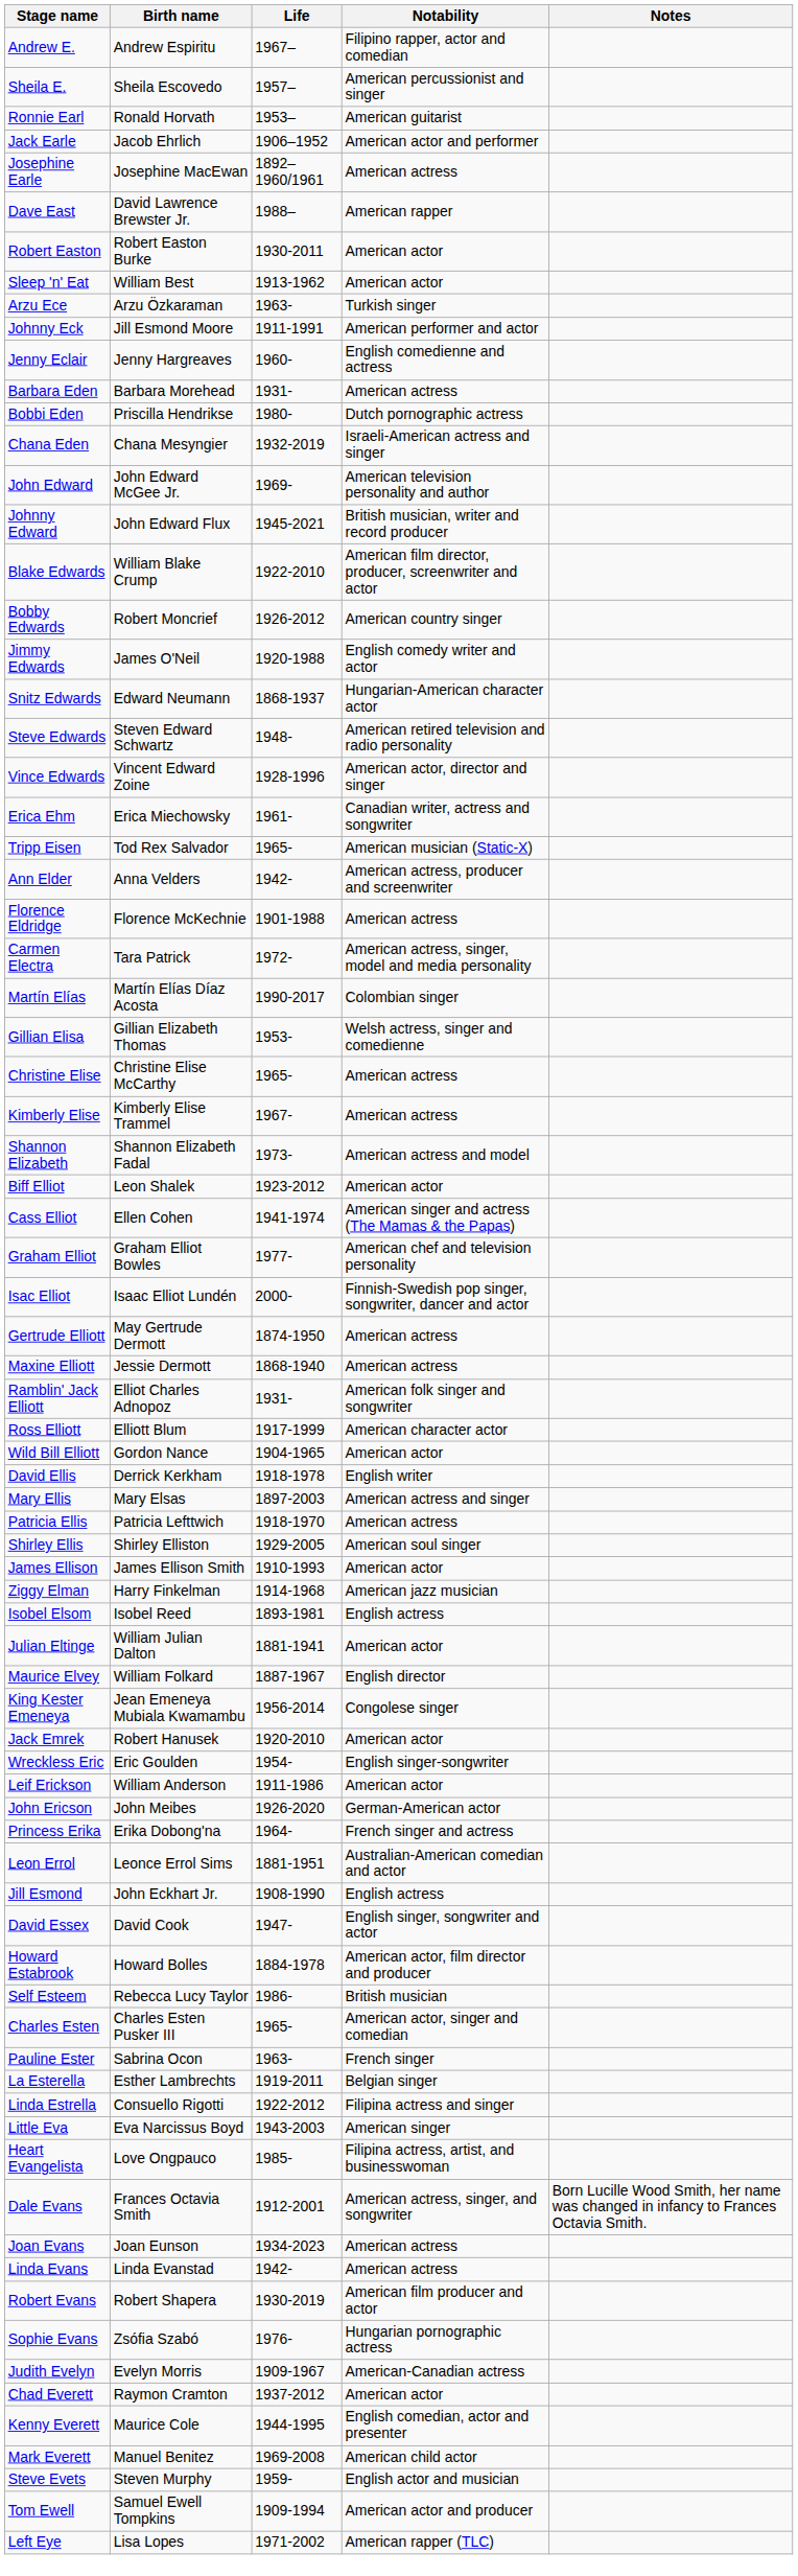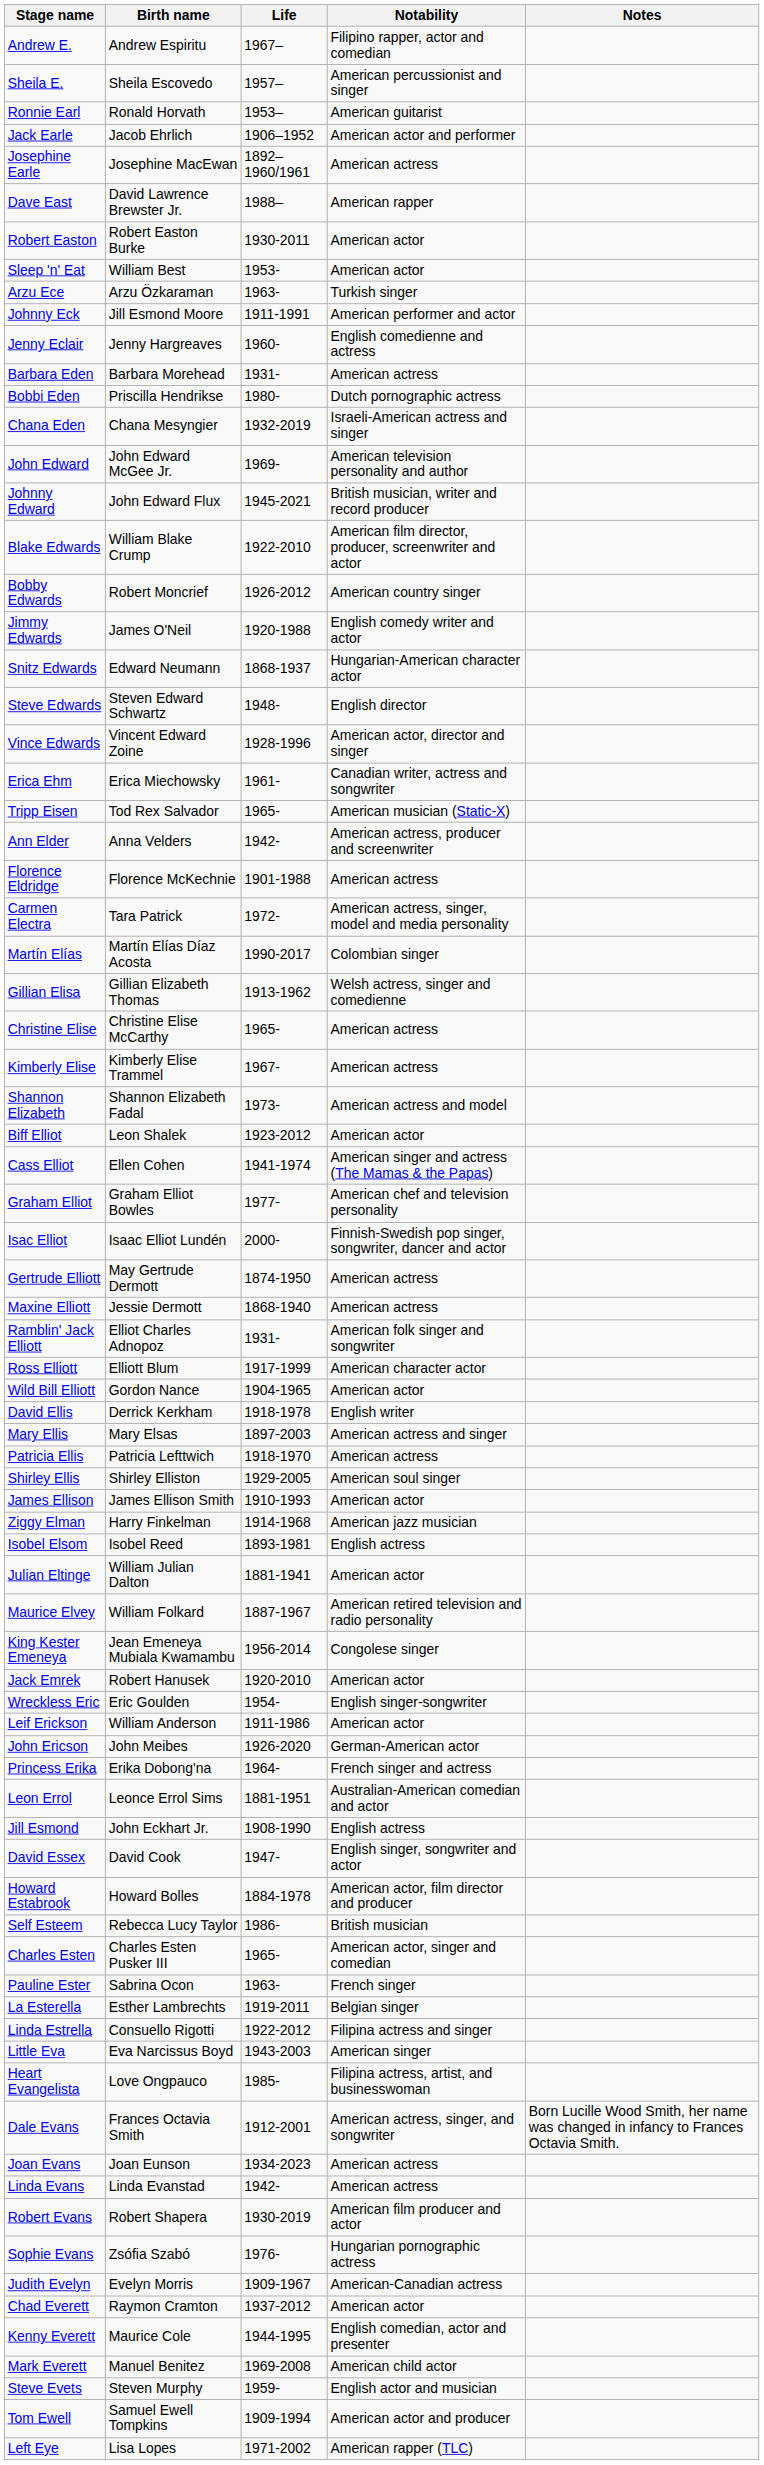 <table class="wikitable sortable">
 <tr>
 <th>Stage name</th>
 <th>Birth name</th>
 <th>Life</th>
 <th>Notability</th>
 <th>Notes</th>
 </tr>
 <tr>
 <td><a href='#'>Andrew E.</a></td>
 <td>Andrew Espiritu</td>
 <td>1967–</td>
 <td>Filipino rapper, actor and comedian</td>
 <td></td>
 </tr>
 <tr>
 <td><a href='#'>Sheila E.</a></td>
 <td>Sheila Escovedo</td>
 <td>1957–</td>
 <td>American percussionist and singer</td>
 <td></td>
 </tr>
 <tr>
 <td><a href='#'>Ronnie Earl</a></td>
 <td>Ronald Horvath</td>
 <td>1953–</td>
 <td>American guitarist</td>
 <td></td>
 </tr>
 <tr>
 <td><a href='#'>Jack Earle</a></td>
 <td>Jacob Ehrlich</td>
 <td>1906–1952</td>
 <td>American actor and performer</td>
 <td></td>
 </tr>
 <tr>
 <td><a href='#'>Josephine Earle</a></td>
 <td>Josephine MacEwan</td>
 <td>1892–1960/1961</td>
 <td>American actress</td>
 <td></td>
 </tr>
 <tr>
 <td><a href='#'>Dave East</a></td>
 <td>David Lawrence Brewster Jr.</td>
 <td>1988–</td>
 <td>American rapper</td>
 <td></td>
 </tr>
 <tr>
 <td><a href='#'>Robert Easton</a></td>
 <td>Robert Easton Burke</td>
 <td>1930-2011</td>
 <td>American actor</td>
 <td></td>
 </tr>
 <tr>
 <td><a href='#'>Sleep 'n' Eat</a></td>
 <td>William Best</td>
-<td>1913-1962</td>
+<td>1953-</td>
 <td>American actor</td>
 <td></td>
 </tr>
 <tr>
 <td><a href='#'>Arzu Ece</a></td>
 <td>Arzu Özkaraman</td>
 <td>1963-</td>
 <td>Turkish singer</td>
 <td></td>
 </tr>
 <tr>
 <td><a href='#'>Johnny Eck</a></td>
 <td>Jill Esmond Moore</td>
 <td>1911-1991</td>
 <td>American performer and actor</td>
 <td></td>
 </tr>
 <tr>
 <td><a href='#'>Jenny Eclair</a></td>
 <td>Jenny Hargreaves</td>
 <td>1960-</td>
 <td>English comedienne and actress</td>
 <td></td>
 </tr>
 <tr>
 <td><a href='#'>Barbara Eden</a></td>
 <td>Barbara Morehead</td>
 <td>1931-</td>
 <td>American actress</td>
 <td></td>
 </tr>
 <tr>
 <td><a href='#'>Bobbi Eden</a></td>
 <td>Priscilla Hendrikse</td>
 <td>1980-</td>
 <td>Dutch pornographic actress</td>
 <td></td>
 </tr>
 <tr>
 <td><a href='#'>Chana Eden</a></td>
 <td>Chana Mesyngier</td>
 <td>1932-2019</td>
 <td>Israeli-American actress and singer</td>
 <td></td>
 </tr>
 <tr>
 <td><a href='#'>John Edward</a></td>
 <td>John Edward McGee Jr.</td>
 <td>1969-</td>
 <td>American television personality and author</td>
 <td></td>
 </tr>
 <tr>
 <td><a href='#'>Johnny Edward</a></td>
 <td>John Edward Flux</td>
 <td>1945-2021</td>
 <td>British musician, writer and record producer</td>
 </tr>
 <tr>
 <td><a href='#'>Blake Edwards</a></td>
 <td>William Blake Crump</td>
 <td>1922-2010</td>
 <td>American film director, producer, screenwriter and actor</td>
 <td></td>
 </tr>
 <tr>
 <td><a href='#'>Bobby Edwards</a></td>
 <td>Robert Moncrief</td>
 <td>1926-2012</td>
 <td>American country singer</td>
 <td></td>
 </tr>
 <tr>
 <td><a href='#'>Jimmy Edwards</a></td>
 <td>James O'Neil</td>
 <td>1920-1988</td>
 <td>English comedy writer and actor</td>
 <td></td>
 </tr>
 <tr>
 <td><a href='#'>Snitz Edwards</a></td>
 <td>Edward Neumann</td>
 <td>1868-1937</td>
 <td>Hungarian-American character actor</td>
 <td></td>
 </tr>
 <tr>
 <td><a href='#'>Steve Edwards</a></td>
 <td>Steven Edward Schwartz</td>
 <td>1948-</td>
-<td>American retired television and radio personality</td>
+<td>English director</td>
 <td></td>
 </tr>
 <tr>
 <td><a href='#'>Vince Edwards</a></td>
 <td>Vincent Edward Zoine</td>
 <td>1928-1996</td>
 <td>American actor, director and singer</td>
 <td></td>
 </tr>
 <tr>
 <td><a href='#'>Erica Ehm</a></td>
 <td>Erica Miechowsky</td>
 <td>1961-</td>
 <td>Canadian writer, actress and songwriter</td>
 <td></td>
 </tr>
 <tr>
 <td><a href='#'>Tripp Eisen</a></td>
 <td>Tod Rex Salvador</td>
 <td>1965-</td>
 <td>American musician (<a href='#'>Static-X</a>)</td>
 <td></td>
 </tr>
 <tr>
 <td><a href='#'>Ann Elder</a></td>
 <td>Anna Velders</td>
 <td>1942-</td>
 <td>American actress, producer and screenwriter</td>
 <td></td>
 </tr>
 <tr>
 <td><a href='#'>Florence Eldridge</a></td>
 <td>Florence McKechnie</td>
 <td>1901-1988</td>
 <td>American actress</td>
 <td></td>
 </tr>
 <tr>
 <td><a href='#'>Carmen Electra</a></td>
 <td>Tara Patrick</td>
 <td>1972-</td>
 <td>American actress, singer, model and media personality</td>
 <td></td>
 </tr>
 <tr>
 <td><a href='#'>Martín Elías</a></td>
 <td>Martín Elías Díaz Acosta</td>
 <td>1990-2017</td>
 <td>Colombian singer</td>
 <td></td>
 </tr>
 <tr>
 <td><a href='#'>Gillian Elisa</a></td>
 <td>Gillian Elizabeth Thomas</td>
-<td>1953-</td>
+<td>1913-1962</td>
 <td>Welsh actress, singer and comedienne</td>
 <td></td>
 </tr>
 <tr>
 <td><a href='#'>Christine Elise</a></td>
 <td>Christine Elise McCarthy</td>
 <td>1965-</td>
 <td>American actress</td>
 <td></td>
 </tr>
 <tr>
 <td><a href='#'>Kimberly Elise</a></td>
 <td>Kimberly Elise Trammel</td>
 <td>1967-</td>
 <td>American actress</td>
 <td></td>
 </tr>
 <tr>
 <td><a href='#'>Shannon Elizabeth</a></td>
 <td>Shannon Elizabeth Fadal</td>
 <td>1973-</td>
 <td>American actress and model</td>
 <td></td>
 </tr>
 <tr>
 <td><a href='#'>Biff Elliot</a></td>
 <td>Leon Shalek</td>
 <td>1923-2012</td>
 <td>American actor</td>
 <td></td>
 </tr>
 <tr>
 <td><a href='#'>Cass Elliot</a></td>
 <td>Ellen Cohen</td>
 <td>1941-1974</td>
 <td>American singer and actress (<a href='#'>The Mamas & the Papas</a>)</td>
 <td></td>
 </tr>
 <tr>
 <td><a href='#'>Graham Elliot</a></td>
 <td>Graham Elliot Bowles</td>
 <td>1977-</td>
 <td>American chef and television personality</td>
 <td></td>
 </tr>
 <tr>
 <td><a href='#'>Isac Elliot</a></td>
 <td>Isaac Elliot Lundén</td>
 <td>2000-</td>
 <td>Finnish-Swedish pop singer, songwriter, dancer and actor</td>
 <td></td>
 </tr>
 <tr>
 <td><a href='#'>Gertrude Elliott</a></td>
 <td>May Gertrude Dermott</td>
 <td>1874-1950</td>
 <td>American actress</td>
 <td></td>
 </tr>
 <tr>
 <td><a href='#'>Maxine Elliott</a></td>
 <td>Jessie Dermott</td>
 <td>1868-1940</td>
 <td>American actress</td>
 <td></td>
 </tr>
 <tr>
 <td><a href='#'>Ramblin' Jack Elliott</a></td>
 <td>Elliot Charles Adnopoz</td>
 <td>1931-</td>
 <td>American folk singer and songwriter</td>
 <td></td>
 </tr>
 <tr>
 <td><a href='#'>Ross Elliott</a></td>
 <td>Elliott Blum</td>
 <td>1917-1999</td>
 <td>American character actor</td>
 <td></td>
 </tr>
 <tr>
 <td><a href='#'>Wild Bill Elliott</a></td>
 <td>Gordon Nance</td>
 <td>1904-1965</td>
 <td>American actor</td>
 <td></td>
 </tr>
 <tr>
 <td><a href='#'>David Ellis</a></td>
 <td>Derrick Kerkham</td>
 <td>1918-1978</td>
 <td>English writer</td>
 <td></td>
 </tr>
 <tr>
 <td><a href='#'>Mary Ellis</a></td>
 <td>Mary Elsas</td>
 <td>1897-2003</td>
 <td>American actress and singer</td>
 <td></td>
 </tr>
 <tr>
 <td><a href='#'>Patricia Ellis</a></td>
 <td>Patricia Lefttwich</td>
 <td>1918-1970</td>
 <td>American actress</td>
 <td></td>
 </tr>
 <tr>
 <td><a href='#'>Shirley Ellis</a></td>
 <td>Shirley Elliston</td>
 <td>1929-2005</td>
 <td>American soul singer</td>
 <td></td>
 </tr>
 <tr>
 <td><a href='#'>James Ellison</a></td>
 <td>James Ellison Smith</td>
 <td>1910-1993</td>
 <td>American actor</td>
 <td></td>
 </tr>
 <tr>
 <td><a href='#'>Ziggy Elman</a></td>
 <td>Harry Finkelman</td>
 <td>1914-1968</td>
 <td>American jazz musician</td>
 <td></td>
 </tr>
 <tr>
 <td><a href='#'>Isobel Elsom</a></td>
 <td>Isobel Reed</td>
 <td>1893-1981</td>
 <td>English actress</td>
 <td></td>
 </tr>
 <tr>
 <td><a href='#'>Julian Eltinge</a></td>
 <td>William Julian Dalton</td>
 <td>1881-1941</td>
 <td>American actor</td>
 <td></td>
 </tr>
 <tr>
 <td><a href='#'>Maurice Elvey</a></td>
 <td>William Folkard</td>
 <td>1887-1967</td>
-<td>English director</td>
+<td>American retired television and radio personality</td>
 <td></td>
 </tr>
 <tr>
 <td><a href='#'>King Kester Emeneya</a></td>
 <td>Jean Emeneya Mubiala Kwamambu</td>
 <td>1956-2014</td>
 <td>Congolese singer</td>
 <td></td>
 </tr>
 <tr>
 <td><a href='#'>Jack Emrek</a></td>
 <td>Robert Hanusek</td>
 <td>1920-2010</td>
 <td>American actor</td>
 <td></td>
 </tr>
 <tr>
 <td><a href='#'>Wreckless Eric</a></td>
 <td>Eric Goulden</td>
 <td>1954-</td>
 <td>English singer-songwriter</td>
 <td></td>
 </tr>
 <tr>
 <td><a href='#'>Leif Erickson</a></td>
 <td>William Anderson</td>
 <td>1911-1986</td>
 <td>American actor</td>
 <td></td>
 </tr>
 <tr>
 <td><a href='#'>John Ericson</a></td>
 <td>John Meibes</td>
 <td>1926-2020</td>
 <td>German-American actor</td>
 <td></td>
 </tr>
 <tr>
 <td><a href='#'>Princess Erika</a></td>
 <td>Erika Dobong'na</td>
 <td>1964-</td>
 <td>French singer and actress</td>
 <td></td>
 </tr>
 <tr>
 <td><a href='#'>Leon Errol</a></td>
 <td>Leonce Errol Sims</td>
 <td>1881-1951</td>
 <td>Australian-American comedian and actor</td>
 <td></td>
 </tr>
 <tr>
 <td><a href='#'>Jill Esmond</a></td>
 <td>John Eckhart Jr.</td>
 <td>1908-1990</td>
 <td>English actress</td>
 <td></td>
 </tr>
 <tr>
 <td><a href='#'>David Essex</a></td>
 <td>David Cook</td>
 <td>1947-</td>
 <td>English singer, songwriter and actor</td>
 <td></td>
 </tr>
 <tr>
 <td><a href='#'>Howard Estabrook</a></td>
 <td>Howard Bolles</td>
 <td>1884-1978</td>
 <td>American actor, film director and producer</td>
 <td></td>
 </tr>
 <tr>
 <td><a href='#'>Self Esteem</a></td>
 <td>Rebecca Lucy Taylor</td>
 <td>1986-</td>
 <td>British musician</td>
 <td></td>
 </tr>
 <tr>
 <td><a href='#'>Charles Esten</a></td>
 <td>Charles Esten Pusker III</td>
 <td>1965-</td>
 <td>American actor, singer and comedian</td>
 <td></td>
 </tr>
 <tr>
 <td><a href='#'>Pauline Ester</a></td>
 <td>Sabrina Ocon</td>
 <td>1963-</td>
 <td>French singer</td>
 <td></td>
 </tr>
 <tr>
 <td><a href='#'>La Esterella</a></td>
 <td>Esther Lambrechts</td>
 <td>1919-2011</td>
 <td>Belgian singer</td>
 <td></td>
 </tr>
 <tr>
 <td><a href='#'>Linda Estrella</a></td>
 <td>Consuello Rigotti</td>
 <td>1922-2012</td>
 <td>Filipina actress and singer</td>
 <td></td>
 </tr>
 <tr>
 <td><a href='#'>Little Eva</a></td>
 <td>Eva Narcissus Boyd</td>
 <td>1943-2003</td>
 <td>American singer</td>
 <td></td>
 </tr>
 <tr>
 <td><a href='#'>Heart Evangelista</a></td>
 <td>Love Ongpauco</td>
 <td>1985-</td>
 <td>Filipina actress, artist, and businesswoman</td>
 <td></td>
 </tr>
 <tr>
 <td><a href='#'>Dale Evans</a></td>
 <td>Frances Octavia Smith</td>
 <td>1912-2001</td>
 <td>American actress, singer, and songwriter</td>
 <td>Born Lucille Wood Smith, her name was changed in infancy to Frances Octavia Smith.</td>
 </tr>
 <tr>
 <td><a href='#'>Joan Evans</a></td>
 <td>Joan Eunson</td>
 <td>1934-2023</td>
 <td>American actress</td>
 </tr>
 <tr>
 <td><a href='#'>Linda Evans</a></td>
 <td>Linda Evanstad</td>
 <td>1942-</td>
 <td>American actress</td>
 <td></td>
 </tr>
 <tr>
 <td><a href='#'>Robert Evans</a></td>
 <td>Robert Shapera</td>
 <td>1930-2019</td>
 <td>American film producer and actor</td>
 <td></td>
 </tr>
 <tr>
 <td><a href='#'>Sophie Evans</a></td>
 <td>Zsófia Szabó</td>
 <td>1976-</td>
 <td>Hungarian pornographic actress</td>
 <td></td>
 </tr>
 <tr>
 <td><a href='#'>Judith Evelyn</a></td>
 <td>Evelyn Morris</td>
 <td>1909-1967</td>
 <td>American-Canadian actress</td>
 <td></td>
 </tr>
 <tr>
 <td><a href='#'>Chad Everett</a></td>
 <td>Raymon Cramton</td>
 <td>1937-2012</td>
 <td>American actor</td>
 <td></td>
 </tr>
 <tr>
 <td><a href='#'>Kenny Everett</a></td>
 <td>Maurice Cole</td>
 <td>1944-1995</td>
 <td>English comedian, actor and presenter</td>
 <td></td>
 </tr>
 <tr>
 <td><a href='#'>Mark Everett</a></td>
 <td>Manuel Benitez</td>
 <td>1969-2008</td>
 <td>American child actor</td>
 <td></td>
 </tr>
 <tr>
 <td><a href='#'>Steve Evets</a></td>
 <td>Steven Murphy</td>
 <td>1959-</td>
 <td>English actor and musician</td>
 <td></td>
 </tr>
 <tr>
 <td><a href='#'>Tom Ewell</a></td>
 <td>Samuel Ewell Tompkins</td>
 <td>1909-1994</td>
 <td>American actor and producer</td>
 <td></td>
 </tr>
 <tr>
 <td><a href='#'>Left Eye</a></td>
 <td>Lisa Lopes</td>
 <td>1971-2002</td>
 <td>American rapper (<a href='#'>TLC</a>)</td>
 <td></td>
 </tr>
 </table>
